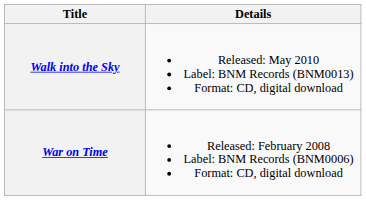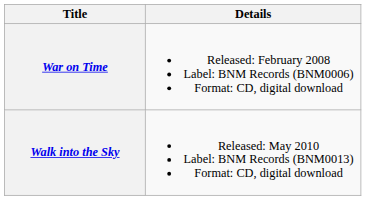 <table class="wikitable plainrowheaders" style="text-align:center;" border="1">
 <tr>
 <th scope="col" style="width:11em;">Title</th>
 <th scope="col" style="width:17em;">Details</th>
 </tr>
 <tr>
+<th scope="row"><em><a href='#'>War on Time</a></em></th>
+<td><br><ul><li>Released: February 2008</li><li>Label: BNM Records (BNM0006)</li><li>Format: CD, digital download</li></ul></td>
+</tr>
+<tr>
 <th scope="row"><em><a href='#'>Walk into the Sky</a></em></th>
 <td><br><ul><li>Released: May 2010</li><li>Label: BNM Records (BNM0013)</li><li>Format: CD, digital download</li></ul></td>
 </tr>
-<tr>
-<th scope="row"><em><a href='#'>War on Time</a></em></th>
-<td><br><ul><li>Released: February 2008</li><li>Label: BNM Records (BNM0006)</li><li>Format: CD, digital download</li></ul></td>
-</tr>
 </table>
